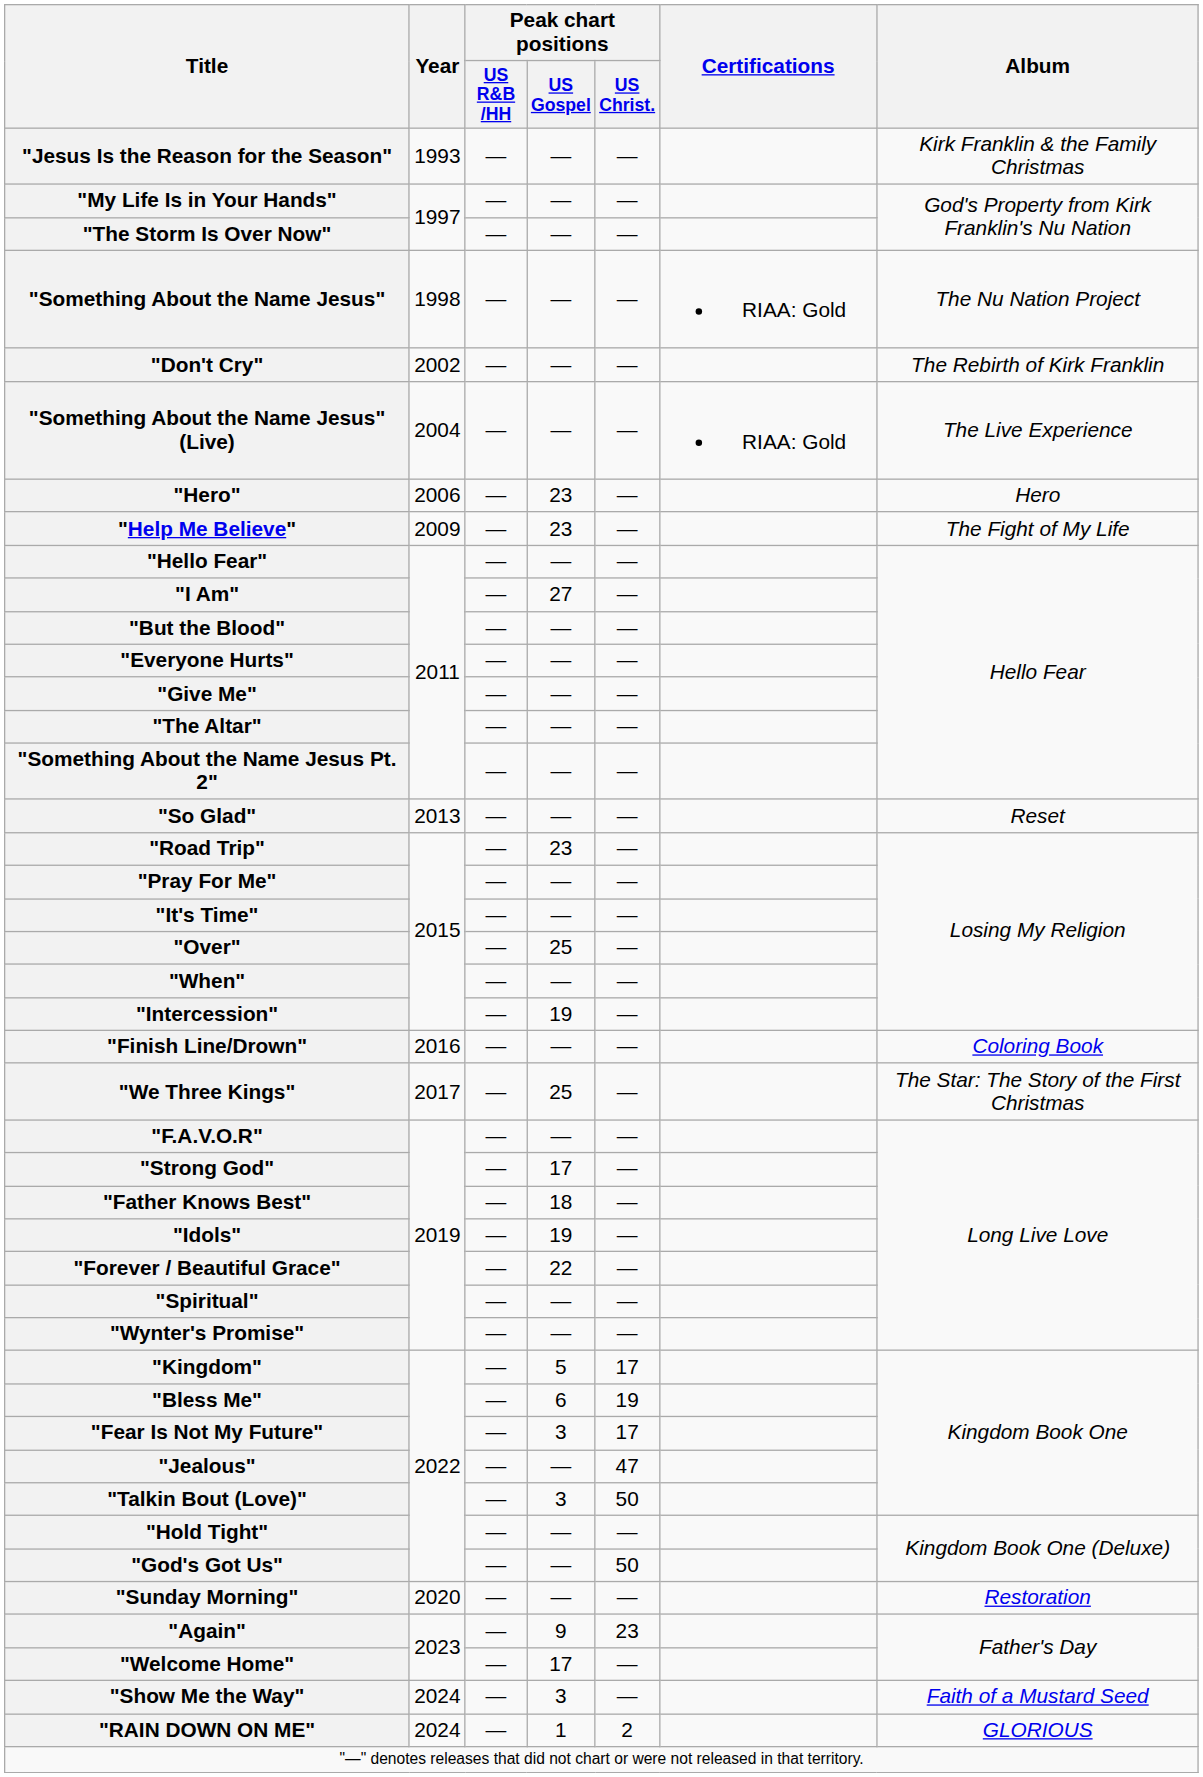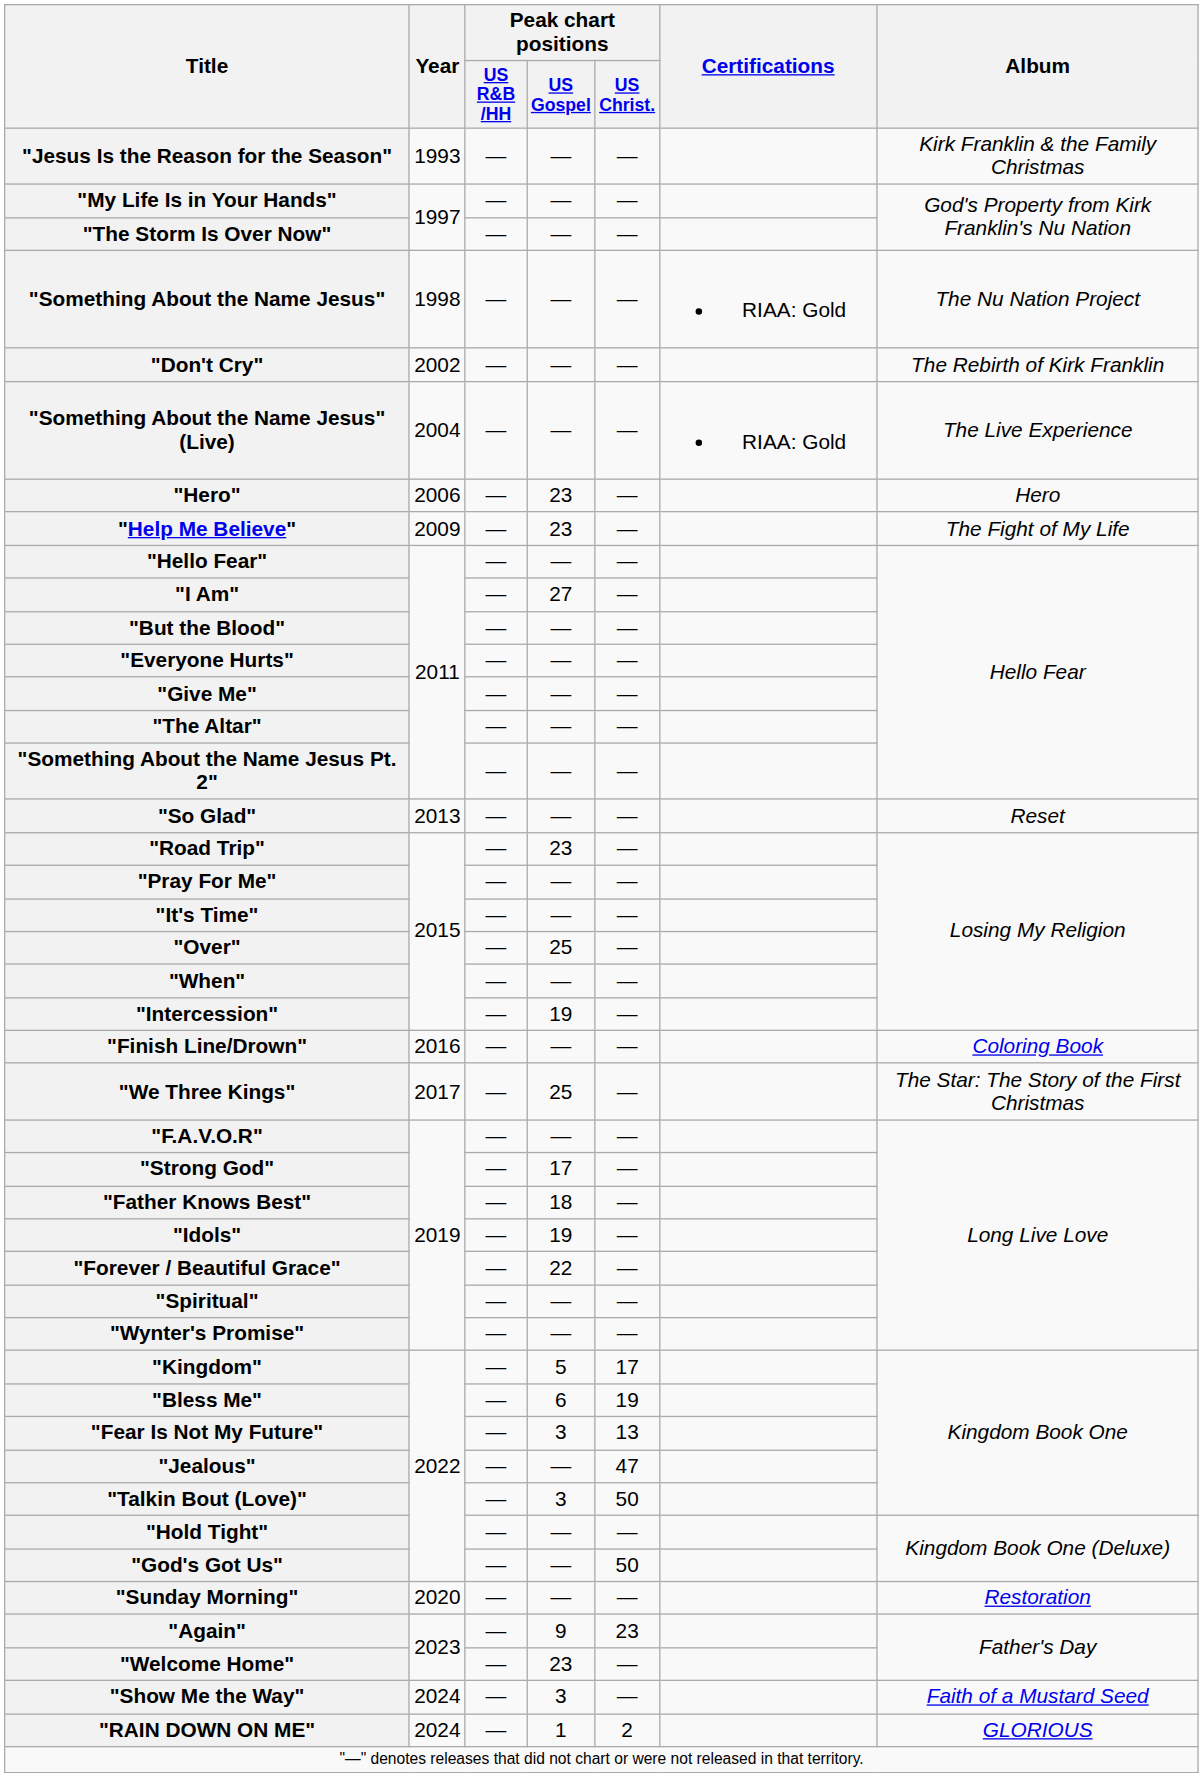 <table class="wikitable plainrowheaders" style="text-align:center;" border="1">
 <tr>
 <th scope="col"  rowspan=2 style="width:19em;">Title</th>
 <th scope="col"  rowspan=2>Year</th>
 <th scope="col"  colspan=3>Peak chart positions</th>
 <th scope="col" rowspan="2" style="width:10em;"><a href='#'>Certifications</a></th>
 <th scope="col"  rowspan=2 style="width:15em;">Album</th>
 </tr>
 <tr>
 <th scope="col" style="width:3em;font-size:85%;"><a href='#'>US<br>R&B<br>/HH</a><br></th>
 <th scope="col" style="width:3em;font-size:85%;"><a href='#'>US<br>Gospel</a><br></th>
 <th scope="col" style="width:3em;font-size:85%;"><a href='#'>US<br>Christ.</a><br></th>
 </tr>
 <tr>
 <th scope="row">"Jesus Is the Reason for the Season"<br></th>
 <td>1993</td>
 <td>—</td>
 <td>—</td>
 <td>—</td>
 <td></td>
 <td><em>Kirk Franklin & the Family Christmas</em></td>
 </tr>
 <tr>
 <th scope="row">"My Life Is in Your Hands"<br></th>
 <td rowspan=2>1997</td>
 <td>—</td>
 <td>—</td>
 <td>—</td>
 <td></td>
 <td rowspan=2><em>God's Property from Kirk Franklin's Nu Nation</em></td>
 </tr>
 <tr>
 <th scope="row">"The Storm Is Over Now"<br></th>
 <td>—</td>
 <td>—</td>
 <td>—</td>
 <td></td>
 </tr>
 <tr>
 <th scope="row">"Something About the Name Jesus"	<br></th>
 <td>1998</td>
 <td>—</td>
 <td>—</td>
 <td>—</td>
 <td><br><ul><li>RIAA: Gold</li></ul></td>
 <td><em>The Nu Nation Project</em></td>
 </tr>
 <tr>
 <th scope="row">"Don't Cry"<br></th>
 <td>2002</td>
 <td>—</td>
 <td>—</td>
 <td>—</td>
 <td></td>
 <td><em>The Rebirth of Kirk Franklin</em></td>
 </tr>
 <tr>
 <th scope="row">"Something About the Name Jesus" (Live)	<br></th>
 <td>2004</td>
 <td>—</td>
 <td>—</td>
 <td>—</td>
 <td><br><ul><li>RIAA: Gold</li></ul></td>
 <td><em>The Live Experience</em></td>
 </tr>
 <tr>
 <th scope="row">"Hero"<br></th>
 <td>2006</td>
 <td>—</td>
 <td>23</td>
 <td>—</td>
 <td></td>
 <td rowspan=1><em>Hero</em></td>
 </tr>
 <tr>
 <th scope="row">"<a href='#'>Help Me Believe</a>"</th>
 <td>2009</td>
 <td>—</td>
 <td>23</td>
 <td>—</td>
 <td></td>
 <td rowspan=1><em>The Fight of My Life</em></td>
 </tr>
 <tr>
 <th scope="row">"Hello Fear"</th>
 <td rowspan=7>2011</td>
 <td>—</td>
 <td>—</td>
 <td>—</td>
 <td></td>
 <td rowspan=7><em>Hello Fear</em></td>
 </tr>
 <tr>
 <th scope="row">"I Am"</th>
 <td>—</td>
 <td>27</td>
 <td>—</td>
 <td></td>
 </tr>
 <tr>
 <th scope="row">"But the Blood"</th>
 <td>—</td>
 <td>—</td>
 <td>—</td>
 <td></td>
 </tr>
 <tr>
 <th scope="row">"Everyone Hurts"</th>
 <td>—</td>
 <td>—</td>
 <td>—</td>
 <td></td>
 </tr>
 <tr>
 <th scope="row">"Give Me" <br></th>
 <td>—</td>
 <td>—</td>
 <td>—</td>
 <td></td>
 </tr>
 <tr>
 <th scope="row">"The Altar" <br></th>
 <td>—</td>
 <td>—</td>
 <td>—</td>
 <td></td>
 </tr>
 <tr>
 <th scope="row">"Something About the Name Jesus Pt. 2" <br></th>
 <td>—</td>
 <td>—</td>
 <td>—</td>
 <td></td>
 </tr>
 <tr>
 <th scope="row">"So Glad" <br></th>
 <td>2013</td>
 <td>—</td>
 <td>—</td>
 <td>—</td>
 <td></td>
 <td><em>Reset</em></td>
 </tr>
 <tr>
 <th scope="row">"Road Trip"</th>
 <td rowspan=6>2015</td>
 <td>—</td>
 <td>23</td>
 <td>—</td>
 <td></td>
 <td rowspan=6><em>Losing My Religion</em></td>
 </tr>
 <tr>
 <th scope="row">"Pray For Me"</th>
 <td>—</td>
 <td>—</td>
 <td>—</td>
 <td></td>
 </tr>
 <tr>
 <th scope="row">"It's Time"  <br></th>
 <td>—</td>
 <td>—</td>
 <td>—</td>
 <td></td>
 </tr>
 <tr>
 <th scope="row">"Over"</th>
 <td>—</td>
 <td>25</td>
 <td>—</td>
 <td></td>
 </tr>
 <tr>
 <th scope="row">"When"  <br></th>
 <td>—</td>
 <td>—</td>
 <td>—</td>
 <td></td>
 </tr>
 <tr>
 <th scope="row">"Intercession"</th>
 <td>—</td>
 <td>19</td>
 <td>—</td>
 <td></td>
 </tr>
 <tr>
 <th scope="row">"Finish Line/Drown"<br></th>
 <td rowspan=1>2016</td>
 <td>—</td>
 <td>—</td>
 <td>—</td>
 <td></td>
 <td><em><a href='#'>Coloring Book</a></em></td>
 </tr>
 <tr>
 <th scope="row">"We Three Kings"</th>
 <td>2017</td>
 <td>—</td>
 <td>25</td>
 <td>—</td>
 <td></td>
 <td><em>The Star: The Story of the First Christmas</em></td>
 </tr>
 <tr>
 <th scope="row">"F.A.V.O.R"</th>
 <td rowspan=7>2019</td>
 <td>—</td>
 <td>—</td>
 <td>—</td>
 <td></td>
 <td rowspan=7><em>Long Live Love</em></td>
 </tr>
 <tr>
 <th scope="row">"Strong God"</th>
 <td>—</td>
 <td>17</td>
 <td>—</td>
 <td></td>
 </tr>
 <tr>
 <th scope="row">"Father Knows Best"</th>
 <td>—</td>
 <td>18</td>
 <td>—</td>
 <td></td>
 </tr>
 <tr>
 <th scope="row">"Idols"</th>
 <td>—</td>
 <td>19</td>
 <td>—</td>
 <td></td>
 </tr>
 <tr>
 <th scope="row">"Forever / Beautiful Grace"</th>
 <td>—</td>
 <td>22</td>
 <td>—</td>
 <td></td>
 </tr>
 <tr>
 <th scope="row">"Spiritual"</th>
 <td>—</td>
 <td>—</td>
 <td>—</td>
 <td></td>
 </tr>
 <tr>
 <th scope="row">"Wynter's Promise"</th>
 <td>—</td>
 <td>—</td>
 <td>—</td>
 <td></td>
 </tr>
 <tr>
 <th scope="row">"Kingdom"<br></th>
 <td rowspan=7>2022</td>
 <td>—</td>
 <td>5</td>
 <td>17</td>
 <td></td>
 <td rowspan=5><em>Kingdom Book One</em></td>
 </tr>
 <tr>
 <th scope="row">"Bless Me"<br></th>
 <td>—</td>
 <td>6</td>
 <td>19</td>
 <td></td>
 </tr>
 <tr>
 <th scope="row">"Fear Is Not My Future"<br></th>
 <td>—</td>
 <td>3</td>
-<td>17</td>
+<td>13</td>
 <td></td>
 </tr>
 <tr>
 <th scope="row">"Jealous"<br></th>
 <td>—</td>
 <td>—</td>
 <td>47</td>
 <td></td>
 </tr>
 <tr>
 <th scope="row">"Talkin Bout (Love)"<br></th>
 <td>—</td>
 <td>3</td>
 <td>50</td>
 <td></td>
 </tr>
 <tr>
 <th scope="row">"Hold Tight"<br></th>
 <td>—</td>
 <td>—</td>
 <td>—</td>
 <td></td>
 <td rowspan="2"><em>Kingdom Book One (Deluxe)</em></td>
 </tr>
 <tr>
 <th scope="row">"God's Got Us"<br></th>
 <td>—</td>
 <td>—</td>
 <td>50</td>
 <td></td>
 </tr>
 <tr>
 <th scope="row">"Sunday Morning"<br></th>
 <td>2020</td>
 <td>—</td>
 <td>—</td>
 <td>—</td>
 <td></td>
 <td><em><a href='#'>Restoration</a></em></td>
 </tr>
 <tr>
 <th scope="row">"Again"<br></th>
 <td rowspan=2>2023</td>
 <td>—</td>
 <td>9</td>
 <td>23</td>
 <td></td>
 <td rowspan=2><em>Father's Day</em></td>
 </tr>
 <tr>
 <th scope="row">"Welcome Home"</th>
 <td>—</td>
-<td>17</td>
+<td>23</td>
 <td>—</td>
 <td></td>
 </tr>
 <tr>
 <th scope="row">"Show Me the Way"<br></th>
 <td>2024</td>
 <td>—</td>
 <td>3</td>
 <td>—</td>
 <td></td>
 <td><em><a href='#'>Faith of a Mustard Seed</a></em></td>
 </tr>
 <tr>
 <th scope="row">"RAIN DOWN ON ME"<br></th>
 <td>2024</td>
 <td>—</td>
 <td>1</td>
 <td>2</td>
 <td></td>
 <td><em><a href='#'>GLORIOUS</a></em></td>
 </tr>
 <tr>
 <td colspan="9" style="text-align:center; font-size:9pt;">"—" denotes releases that did not chart or were not released in that territory.</td>
 </tr>
 </table>
